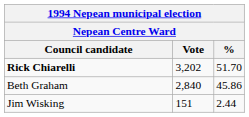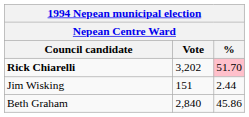 <table class="wikitable">
 <tr>
 <th colspan=3><a href='#'>1994 Nepean municipal election</a></th>
 </tr>
 <tr>
 <th colspan="3"><a href='#'>Nepean Centre Ward</a></th>
 </tr>
 <tr>
 <th bgcolor="#DDDDFF" width="230px">Council candidate</th>
 <th bgcolor="#DDDDFF" width="50px">Vote</th>
 <th bgcolor="#DDDDFF" width="30px">%</th>
 </tr>
 <tr>
 <td><strong>Rick Chiarelli</strong></td>
 <td>3,202</td>
-<td>51.70</td>
+<td style="background: pink;">51.70</td>
+</tr>
+<tr>
+<td>Jim Wisking</td>
+<td>151</td>
+<td>2.44</td>
 </tr>
 <tr>
 <td>Beth Graham</td>
 <td>2,840</td>
 <td>45.86</td>
 </tr>
-<tr>
-<td>Jim Wisking</td>
-<td>151</td>
-<td>2.44</td>
-</tr>
 </table>
